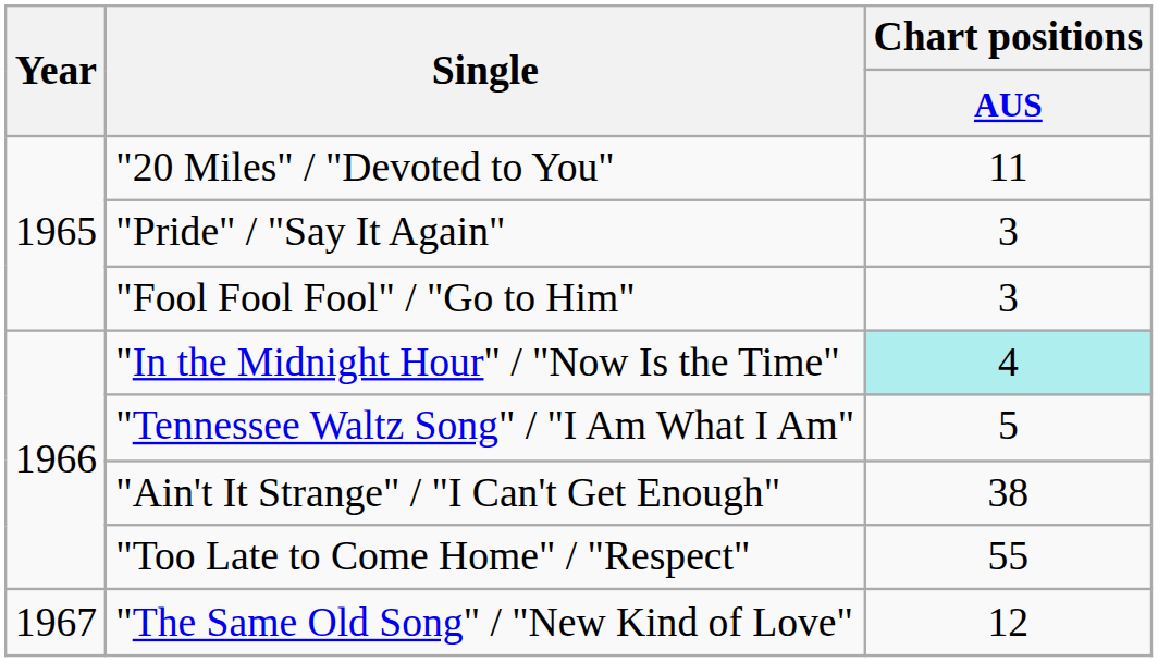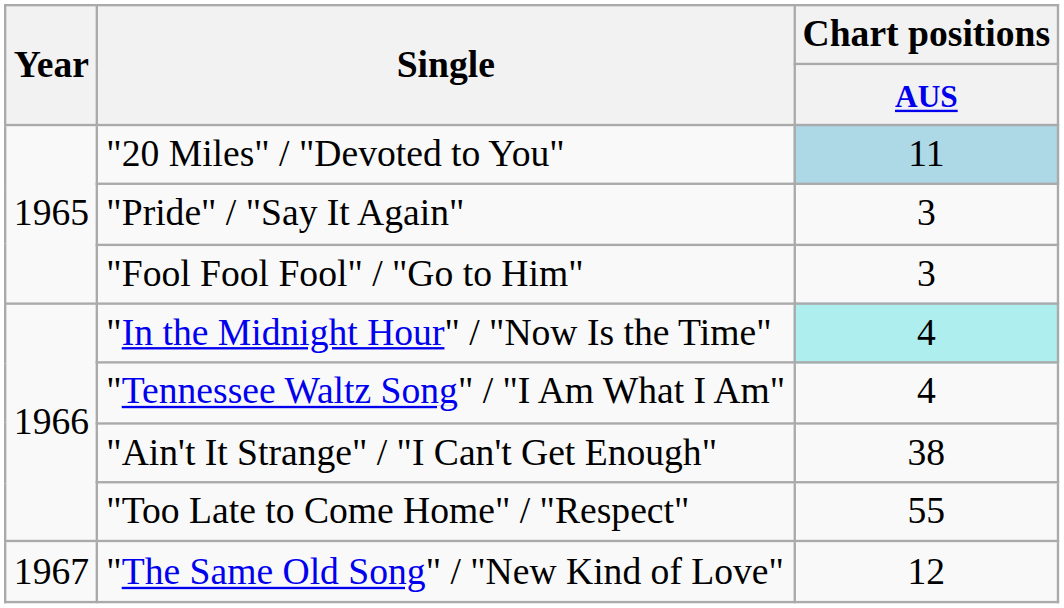 <table class="wikitable">
 <tr>
 <th rowspan="2">Year</th>
 <th rowspan="2">Single</th>
 <th colspan="1">Chart positions</th>
 </tr>
 <tr>
 <th><small><a href='#'>AUS</a></small></th>
 </tr>
 <tr>
 <td rowspan="3">1965</td>
 <td>"20 Miles" / "Devoted to You"<small></small></td>
-<td align="center">11</td>
+<td align="center" style="background: lightblue;">11</td>
 </tr>
 <tr>
 <td>"Pride" / "Say It Again"<small></small></td>
 <td align="center">3</td>
 </tr>
 <tr>
 <td>"Fool Fool Fool" / "Go to Him"</td>
 <td align="center">3</td>
 </tr>
 <tr>
 <td rowspan="4">1966</td>
 <td>"<a href='#'>In the Midnight Hour</a>" / "Now Is the Time"</td>
 <td align="center" style="background: paleturquoise;">4</td>
 </tr>
 <tr>
 <td>"<a href='#'>Tennessee Waltz Song</a>" / "I Am What I Am"<small></small></td>
-<td align="center">5</td>
+<td align="center">4</td>
 </tr>
 <tr>
 <td>"Ain't It Strange" / "I Can't Get Enough"<small></small></td>
 <td align="center">38</td>
 </tr>
 <tr>
 <td>"Too Late to Come Home" / "Respect"<small></small></td>
 <td align="center">55</td>
 </tr>
 <tr>
 <td rowspan="1">1967</td>
 <td>"<a href='#'>The Same Old Song</a>"<small></small><small></small> / "New Kind of Love"<small></small></td>
 <td align="center">12</td>
 </tr>
 </table>
